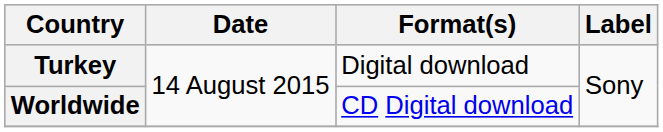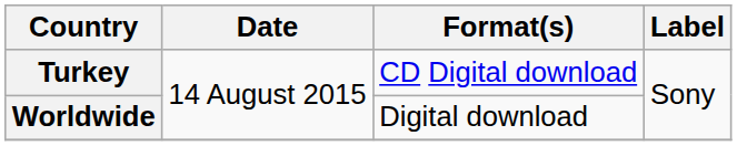 <table class="wikitable plainrowheaders">
 <tr>
 <th scope="col">Country</th>
 <th scope="col">Date</th>
 <th scope="col">Format(s)</th>
 <th scope="col">Label</th>
 </tr>
 <tr>
 <th scope="row">Turkey</th>
 <td rowspan="2">14 August 2015</td>
-<td>Digital download</td>
+<td><a href='#'>CD</a> <a href='#'>Digital download</a></td>
 <td rowspan="2">Sony</td>
 </tr>
 <tr>
 <th scope="row">Worldwide</th>
-<td><a href='#'>CD</a> <a href='#'>Digital download</a></td>
+<td>Digital download</td>
 </tr>
 <tr>
 </tr>
 </table>
